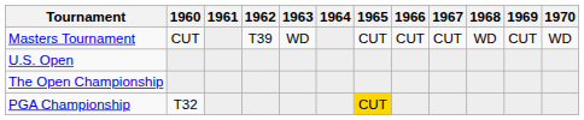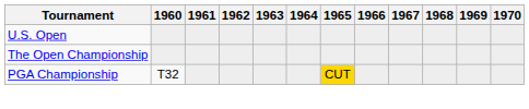 <table class="wikitable" style="font-size:95%;text-align:center;">
 <tr>
 <th>Tournament</th>
 <th>1960</th>
 <th>1961</th>
 <th>1962</th>
 <th>1963</th>
 <th>1964</th>
 <th>1965</th>
 <th>1966</th>
 <th>1967</th>
 <th>1968</th>
 <th>1969</th>
 <th>1970</th>
-</tr>
-<tr>
-<td align=left><a href='#'>Masters Tournament</a></td>
-<td>CUT</td>
-<td style="background:#eeeeee;"></td>
-<td>T39</td>
-<td>WD</td>
-<td style="background:#eeeeee;"></td>
-<td>CUT</td>
-<td>CUT</td>
-<td>CUT</td>
-<td>WD</td>
-<td>CUT</td>
-<td>WD</td>
 </tr>
 <tr>
 <td align=left><a href='#'>U.S. Open</a></td>
 <td style="background:#eeeeee;"></td>
 <td style="background:#eeeeee;"></td>
 <td style="background:#eeeeee;"></td>
 <td style="background:#eeeeee;"></td>
 <td style="background:#eeeeee;"></td>
 <td style="background:#eeeeee;"></td>
 <td style="background:#eeeeee;"></td>
 <td style="background:#eeeeee;"></td>
 <td style="background:#eeeeee;"></td>
 <td style="background:#eeeeee;"></td>
 <td style="background:#eeeeee;"></td>
 </tr>
 <tr>
 <td align=left><a href='#'>The Open Championship</a></td>
 <td style="background:#eeeeee;"></td>
 <td style="background:#eeeeee;"></td>
 <td style="background:#eeeeee;"></td>
 <td style="background:#eeeeee;"></td>
 <td style="background:#eeeeee;"></td>
 <td style="background:#eeeeee;"></td>
 <td style="background:#eeeeee;"></td>
 <td style="background:#eeeeee;"></td>
 <td style="background:#eeeeee;"></td>
 <td style="background:#eeeeee;"></td>
 <td style="background:#eeeeee;"></td>
 </tr>
 <tr>
 <td align=left><a href='#'>PGA Championship</a></td>
 <td>T32</td>
 <td style="background:#eeeeee;"></td>
 <td style="background:#eeeeee;"></td>
 <td style="background:#eeeeee;"></td>
 <td style="background:#eeeeee;"></td>
 <td style="background: gold;">CUT</td>
 <td style="background:#eeeeee;"></td>
 <td style="background:#eeeeee;"></td>
 <td style="background:#eeeeee;"></td>
 <td style="background:#eeeeee;"></td>
 <td style="background:#eeeeee;"></td>
 </tr>
 </table>
